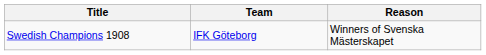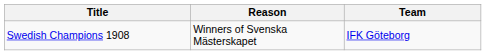 <table class="wikitable" style="text-align: left;">
 <tr>
 <th style="width: 275px;">Title</th>
+<th style="width: 225px;">Reason</th>
 <th style="width: 200px;">Team</th>
-<th style="width: 225px;">Reason</th>
 </tr>
 <tr>
 <td><a href='#'>Swedish Champions</a> 1908</td>
+<td>Winners of Svenska Mästerskapet</td>
 <td><a href='#'>IFK Göteborg</a></td>
-<td>Winners of Svenska Mästerskapet</td>
 </tr>
 </table>
